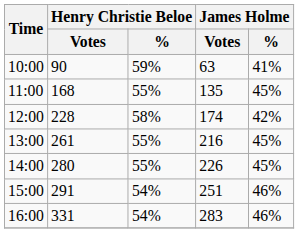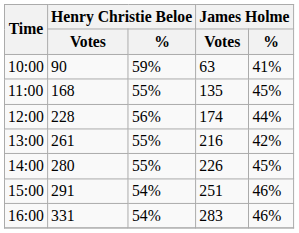 <table class="wikitable">
 <tr>
 <th rowspan="2">Time</th>
 <th colspan="2">Henry Christie Beloe</th>
 <th colspan="2">James Holme</th>
 </tr>
 <tr>
 <th>Votes</th>
 <th>%</th>
 <th>Votes</th>
 <th>%</th>
 </tr>
 <tr>
 <td>10:00</td>
 <td>90</td>
 <td>59%</td>
 <td>63</td>
 <td>41%</td>
 </tr>
 <tr>
 <td>11:00</td>
 <td>168</td>
 <td>55%</td>
 <td>135</td>
 <td>45%</td>
 </tr>
 <tr>
 <td>12:00</td>
 <td>228</td>
-<td>58%</td>
+<td>56%</td>
 <td>174</td>
-<td>42%</td>
+<td>44%</td>
 </tr>
 <tr>
 <td>13:00</td>
 <td>261</td>
 <td>55%</td>
 <td>216</td>
-<td>45%</td>
+<td>42%</td>
 </tr>
 <tr>
 <td>14:00</td>
 <td>280</td>
 <td>55%</td>
 <td>226</td>
 <td>45%</td>
 </tr>
 <tr>
 <td>15:00</td>
 <td>291</td>
 <td>54%</td>
 <td>251</td>
 <td>46%</td>
 </tr>
 <tr>
 <td>16:00</td>
 <td>331</td>
 <td>54%</td>
 <td>283</td>
 <td>46%</td>
 </tr>
 <tr>
 </tr>
 </table>
